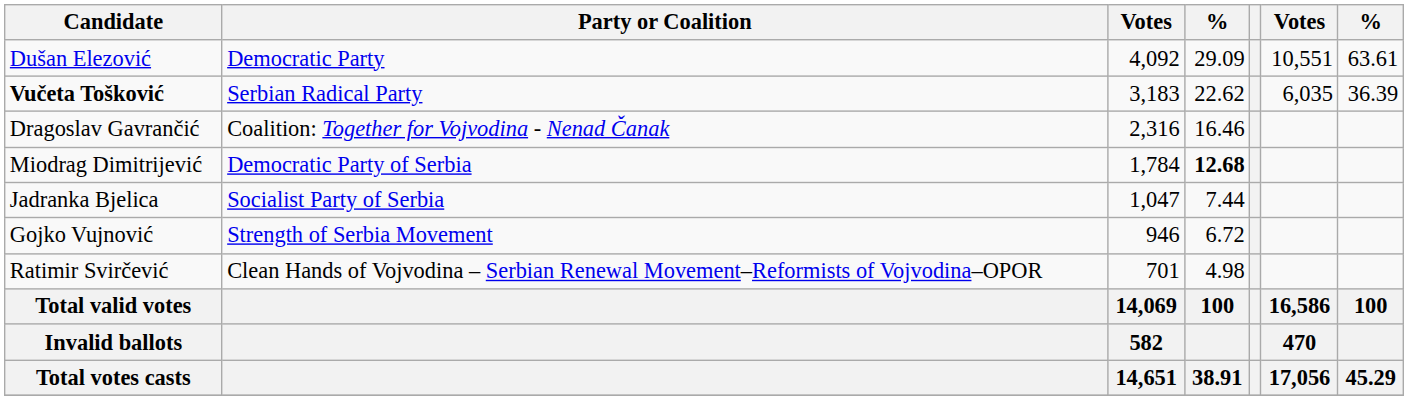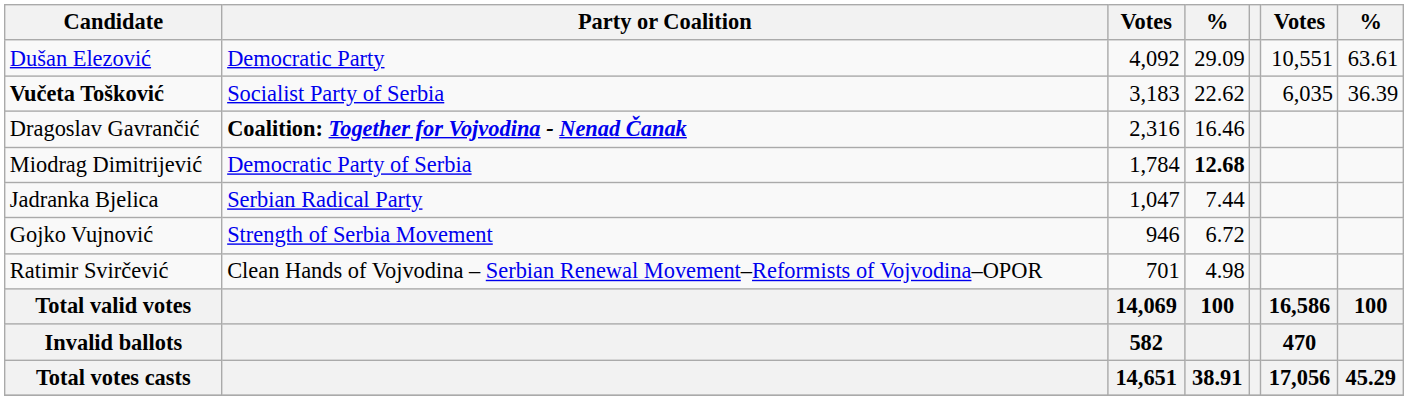 <table style="width:1000px;" class="wikitable">
 <tr>
 <th>Candidate</th>
 <th>Party or Coalition</th>
 <th>Votes</th>
 <th>%</th>
 <th></th>
 <th>Votes</th>
 <th>%</th>
 </tr>
 <tr>
 <td align="left"><a href='#'>Dušan Elezović</a></td>
 <td align="left"><a href='#'>Democratic Party</a></td>
 <td align="right">4,092</td>
 <td align="right">29.09</td>
 <th align="left"></th>
 <td align="right">10,551</td>
 <td align="right">63.61</td>
 </tr>
 <tr>
 <td align="left"><strong>Vučeta Tošković</strong></td>
-<td align="left"><a href='#'>Serbian Radical Party</a></td>
+<td align="left"><a href='#'>Socialist Party of Serbia</a></td>
 <td align="right">3,183</td>
 <td align="right">22.62</td>
 <th align="left"></th>
 <td align="right">6,035</td>
 <td align="right">36.39</td>
 </tr>
 <tr>
 <td align="left">Dragoslav Gavrančić</td>
-<td align="left">Coalition: <em><a href='#'>Together for Vojvodina</a> - <a href='#'>Nenad Čanak</a></em></td>
+<td align="left"><strong>Coalition: <em><a href='#'>Together for Vojvodina</a> - <a href='#'>Nenad Čanak</a></em></strong></td>
 <td align="right">2,316</td>
 <td align="right">16.46</td>
 <th align="left"></th>
 <td align="right"></td>
 <td align="right"></td>
 </tr>
 <tr>
 <td align="left">Miodrag Dimitrijević</td>
 <td align="left"><a href='#'>Democratic Party of Serbia</a></td>
 <td align="right">1,784</td>
 <td align="right"><strong>12.68</strong></td>
 <th align="left"></th>
 <td align="right"></td>
 <td align="right"></td>
 </tr>
 <tr>
 <td align="left">Jadranka Bjelica</td>
-<td align="left"><a href='#'>Socialist Party of Serbia</a></td>
+<td align="left"><a href='#'>Serbian Radical Party</a></td>
 <td align="right">1,047</td>
 <td align="right">7.44</td>
 <th align="left"></th>
 <td align="right"></td>
 <td align="right"></td>
 </tr>
 <tr>
 <td align="left">Gojko Vujnović</td>
 <td align="left"><a href='#'>Strength of Serbia Movement</a></td>
 <td align="right">946</td>
 <td align="right">6.72</td>
 <th align="left"></th>
 <td align="right"></td>
 <td align="right"></td>
 </tr>
 <tr>
 <td align="left">Ratimir Svirčević</td>
 <td align="left">Clean Hands of Vojvodina – <a href='#'>Serbian Renewal Movement</a>–<a href='#'>Reformists of Vojvodina</a>–OPOR</td>
 <td align="right">701</td>
 <td align="right">4.98</td>
 <th align="left"></th>
 <td align="right"></td>
 <td align="right"></td>
 </tr>
 <tr>
 <th align="left">Total valid votes</th>
 <th align="left"></th>
 <th align="right">14,069</th>
 <th align="right">100</th>
 <th align="left"></th>
 <th align="right">16,586</th>
 <th align="right">100</th>
 </tr>
 <tr>
 <th align="left">Invalid ballots</th>
 <th align="left"></th>
 <th align="right">582</th>
 <th align="right"></th>
 <th align="left"></th>
 <th align="right">470</th>
 <th align="right"></th>
 </tr>
 <tr>
 <th align="left">Total votes casts</th>
 <th align="left"></th>
 <th align="right">14,651</th>
 <th align="right">38.91</th>
 <th align="left"></th>
 <th align="right">17,056</th>
 <th align="right">45.29</th>
 </tr>
 <tr>
 </tr>
 </table>
